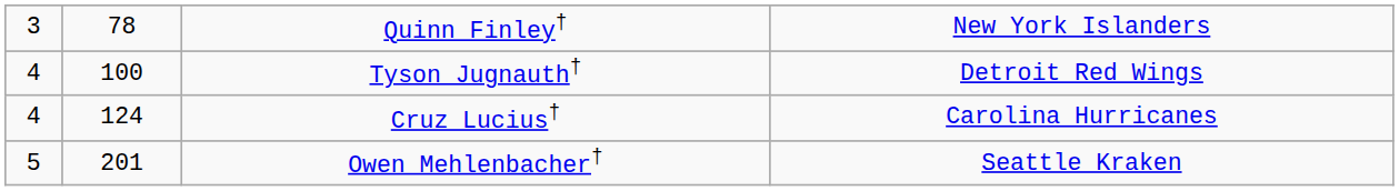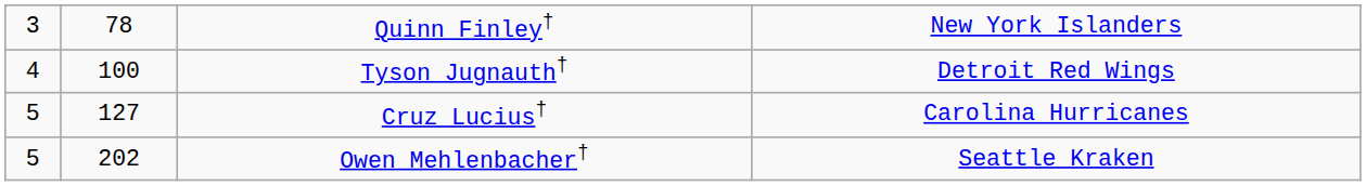 <table class="wikitable" width="60%">
 <tr align="center" bgcolor="">
 <td>3</td>
 <td>78</td>
 <td><a href='#'>Quinn Finley</a><sup>†</sup></td>
 <td><a href='#'>New York Islanders</a></td>
 </tr>
 <tr align="center" bgcolor="">
 <td>4</td>
 <td>100</td>
 <td><a href='#'>Tyson Jugnauth</a><sup>†</sup></td>
 <td><a href='#'>Detroit Red Wings</a></td>
 </tr>
 <tr align="center" bgcolor="">
-<td>4</td>
-<td>124</td>
+<td>5</td>
+<td>127</td>
 <td><a href='#'>Cruz Lucius</a><sup>†</sup></td>
 <td><a href='#'>Carolina Hurricanes</a></td>
 </tr>
 <tr align="center" bgcolor="">
 <td>5</td>
-<td>201</td>
+<td>202</td>
 <td><a href='#'>Owen Mehlenbacher</a><sup>†</sup></td>
 <td><a href='#'>Seattle Kraken</a></td>
 </tr>
 </table>
